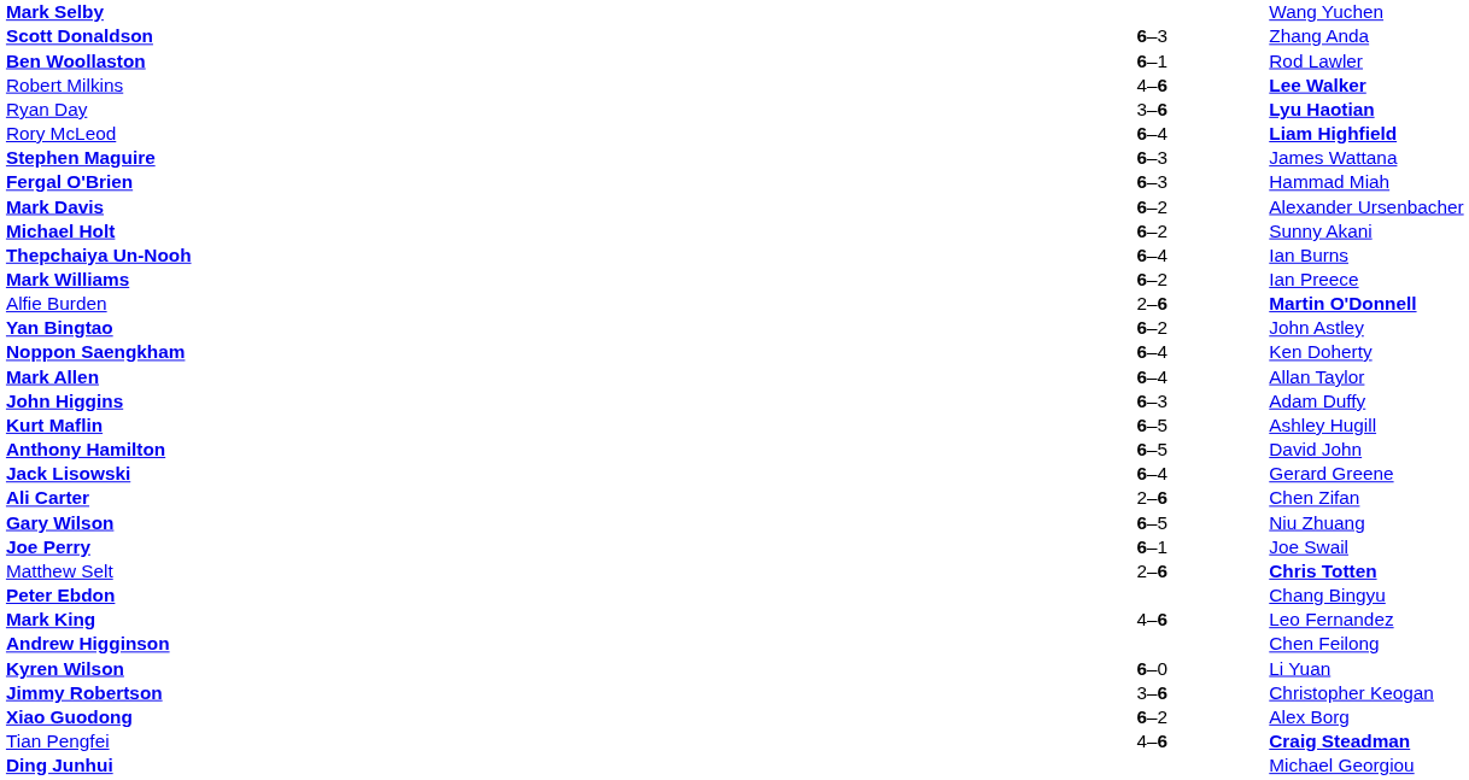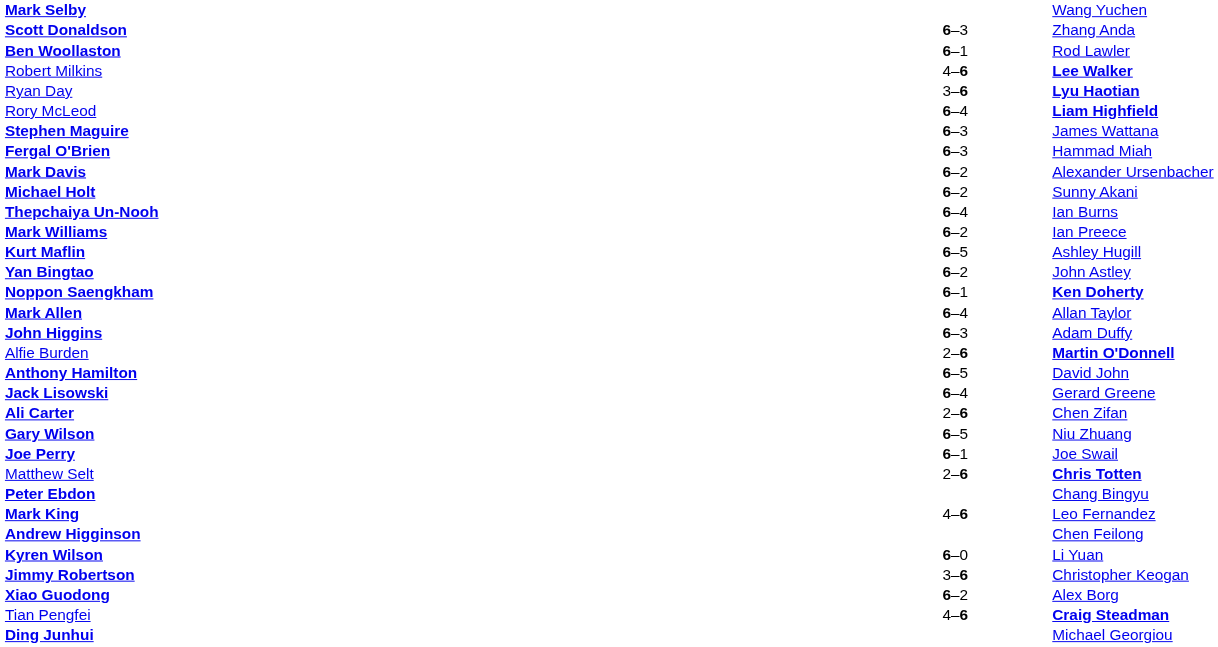 <table width="100%" cellspacing="1">
 <tr>
 <th width=45%></th>
 <th width=10%></th>
 <th width=45%></th>
 </tr>
 <tr>
 <td> <strong><a href='#'>Mark Selby</a></strong></td>
 <td align="center"></td>
 <td> <a href='#'>Wang Yuchen</a></td>
 </tr>
 <tr>
 <td> <strong><a href='#'>Scott Donaldson</a></strong></td>
 <td align="center"><strong>6</strong>–3</td>
 <td> <a href='#'>Zhang Anda</a></td>
 </tr>
 <tr>
 <td> <strong><a href='#'>Ben Woollaston</a></strong></td>
 <td align="center"><strong>6</strong>–1</td>
 <td> <a href='#'>Rod Lawler</a></td>
 </tr>
 <tr>
 <td> <a href='#'>Robert Milkins</a></td>
 <td align="center">4–<strong>6</strong></td>
 <td> <strong><a href='#'>Lee Walker</a></strong></td>
 </tr>
 <tr>
 <td> <a href='#'>Ryan Day</a></td>
 <td align="center">3–<strong>6</strong></td>
 <td> <strong><a href='#'>Lyu Haotian</a></strong></td>
 </tr>
 <tr>
 <td> <a href='#'>Rory McLeod</a></td>
 <td align="center"><strong>6</strong>–4</td>
 <td> <strong><a href='#'>Liam Highfield</a></strong></td>
 </tr>
 <tr>
 <td> <strong><a href='#'>Stephen Maguire</a></strong></td>
 <td align="center"><strong>6</strong>–3</td>
 <td> <a href='#'>James Wattana</a></td>
 </tr>
 <tr>
 <td> <strong><a href='#'>Fergal O'Brien</a></strong></td>
 <td align="center"><strong>6</strong>–3</td>
 <td> <a href='#'>Hammad Miah</a></td>
 </tr>
 <tr>
 <td> <strong><a href='#'>Mark Davis</a></strong></td>
 <td align="center"><strong>6</strong>–2</td>
 <td> <a href='#'>Alexander Ursenbacher</a></td>
 </tr>
 <tr>
 <td> <strong><a href='#'>Michael Holt</a></strong></td>
 <td align="center"><strong>6</strong>–2</td>
 <td> <a href='#'>Sunny Akani</a></td>
 </tr>
 <tr>
 <td> <strong><a href='#'>Thepchaiya Un-Nooh</a></strong></td>
 <td align="center"><strong>6</strong>–4</td>
 <td> <a href='#'>Ian Burns</a></td>
 </tr>
 <tr>
 <td> <strong><a href='#'>Mark Williams</a></strong></td>
 <td align="center"><strong>6</strong>–2</td>
 <td> <a href='#'>Ian Preece</a></td>
 </tr>
 <tr>
-<td> <a href='#'>Alfie Burden</a></td>
-<td align="center">2–<strong>6</strong></td>
-<td> <strong><a href='#'>Martin O'Donnell</a></strong></td>
+<td> <strong><a href='#'>Kurt Maflin</a></strong></td>
+<td align="center"><strong>6</strong>–5</td>
+<td> <a href='#'>Ashley Hugill</a></td>
 </tr>
 <tr>
 <td> <strong><a href='#'>Yan Bingtao</a></strong></td>
 <td align="center"><strong>6</strong>–2</td>
 <td> <a href='#'>John Astley</a></td>
 </tr>
 <tr>
 <td> <strong><a href='#'>Noppon Saengkham</a></strong></td>
-<td align="center"><strong>6</strong>–4</td>
-<td> <a href='#'>Ken Doherty</a></td>
+<td align="center"><strong>6</strong>–1</td>
+<td><strong> <a href='#'>Ken Doherty</a></strong></td>
 </tr>
 <tr>
 <td> <strong><a href='#'>Mark Allen</a></strong></td>
 <td align="center"><strong>6</strong>–4</td>
 <td> <a href='#'>Allan Taylor</a></td>
 </tr>
 <tr>
 <td> <strong><a href='#'>John Higgins</a></strong></td>
 <td align="center"><strong>6</strong>–3</td>
 <td> <a href='#'>Adam Duffy</a></td>
 </tr>
 <tr>
-<td> <strong><a href='#'>Kurt Maflin</a></strong></td>
-<td align="center"><strong>6</strong>–5</td>
-<td> <a href='#'>Ashley Hugill</a></td>
+<td> <a href='#'>Alfie Burden</a></td>
+<td align="center">2–<strong>6</strong></td>
+<td> <strong><a href='#'>Martin O'Donnell</a></strong></td>
 </tr>
 <tr>
 <td> <strong><a href='#'>Anthony Hamilton</a></strong></td>
 <td align="center"><strong>6</strong>–5</td>
 <td> <a href='#'>David John</a></td>
 </tr>
 <tr>
 <td> <strong><a href='#'>Jack Lisowski</a></strong></td>
 <td align="center"><strong>6</strong>–4</td>
 <td> <a href='#'>Gerard Greene</a></td>
 </tr>
 <tr>
 <td> <strong><a href='#'>Ali Carter</a></strong></td>
 <td align="center">2–<strong>6</strong></td>
 <td> <a href='#'>Chen Zifan</a></td>
 </tr>
 <tr>
 <td> <strong><a href='#'>Gary Wilson</a></strong></td>
 <td align="center"><strong>6</strong>–5</td>
 <td> <a href='#'>Niu Zhuang</a></td>
 </tr>
 <tr>
 <td> <strong><a href='#'>Joe Perry</a></strong></td>
 <td align="center"><strong>6</strong>–1</td>
 <td> <a href='#'>Joe Swail</a></td>
 </tr>
 <tr>
 <td> <a href='#'>Matthew Selt</a></td>
 <td align="center">2–<strong>6</strong></td>
 <td> <strong><a href='#'>Chris Totten</a></strong></td>
 </tr>
 <tr>
 <td> <strong><a href='#'>Peter Ebdon</a></strong></td>
 <td align="center"></td>
 <td> <a href='#'>Chang Bingyu</a></td>
 </tr>
 <tr>
 <td> <strong><a href='#'>Mark King</a></strong></td>
 <td align="center">4–<strong>6</strong></td>
 <td> <a href='#'>Leo Fernandez</a></td>
 </tr>
 <tr>
 <td> <strong><a href='#'>Andrew Higginson</a></strong></td>
 <td align="center"></td>
 <td> <a href='#'>Chen Feilong</a></td>
 </tr>
 <tr>
 <td> <strong><a href='#'>Kyren Wilson</a></strong></td>
 <td align="center"><strong>6</strong>–0</td>
 <td> <a href='#'>Li Yuan</a></td>
 </tr>
 <tr>
 <td> <strong><a href='#'>Jimmy Robertson</a></strong></td>
 <td align="center">3–<strong>6</strong></td>
 <td> <a href='#'>Christopher Keogan</a></td>
 </tr>
 <tr>
 <td> <strong><a href='#'>Xiao Guodong</a></strong></td>
 <td align="center"><strong>6</strong>–2</td>
 <td> <a href='#'>Alex Borg</a></td>
 </tr>
 <tr>
 <td> <a href='#'>Tian Pengfei</a></td>
 <td align="center">4–<strong>6</strong></td>
 <td> <strong><a href='#'>Craig Steadman</a></strong></td>
 </tr>
 <tr>
 <td> <strong><a href='#'>Ding Junhui</a></strong></td>
 <td align="center"></td>
 <td> <a href='#'>Michael Georgiou</a></td>
 </tr>
 </table>
